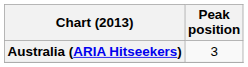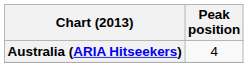 <table class="wikitable sortable plainrowheaders" style="text-align:center">
 <tr>
 <th scope="col">Chart (2013)</th>
 <th scope="col">Peak<br> position</th>
 </tr>
 <tr>
 <th scope="row">Australia (<a href='#'>ARIA Hitseekers</a>)</th>
-<td>3</td>
+<td>4</td>
 </tr>
 <tr>
 </tr>
 <tr>
 </tr>
 <tr>
 </tr>
 <tr>
 </tr>
 <tr>
 </tr>
 <tr>
 </tr>
 <tr>
 </tr>
 </table>
